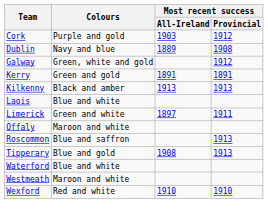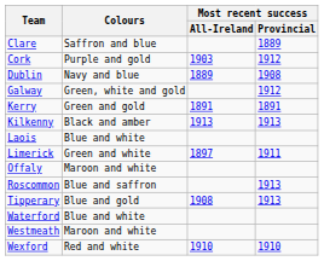 <table class="wikitable">
 <tr>
 <th rowspan="2">Team</th>
 <th rowspan="2">Colours</th>
 <th colspan="2">Most recent success</th>
 </tr>
 <tr>
 <th>All-Ireland</th>
 <th>Provincial</th>
+</tr>
+<tr>
+<td><a href='#'>Clare</a></td>
+<td>Saffron and blue</td>
+<td></td>
+<td><a href='#'>1889</a></td>
 </tr>
 <tr>
 <td><a href='#'>Cork</a></td>
 <td>Purple and gold</td>
 <td><a href='#'>1903</a></td>
 <td><a href='#'>1912</a></td>
 </tr>
 <tr>
 <td><a href='#'>Dublin</a></td>
 <td>Navy and blue</td>
 <td><a href='#'>1889</a></td>
 <td><a href='#'>1908</a></td>
 </tr>
 <tr>
 <td><a href='#'>Galway</a></td>
 <td>Green, white and gold</td>
 <td></td>
 <td><a href='#'>1912</a></td>
 </tr>
 <tr>
 <td><a href='#'>Kerry</a></td>
 <td>Green and gold</td>
 <td><a href='#'>1891</a></td>
 <td><a href='#'>1891</a></td>
 </tr>
 <tr>
 <td><a href='#'>Kilkenny</a></td>
 <td>Black and amber</td>
 <td><a href='#'>1913</a></td>
 <td><a href='#'>1913</a></td>
 </tr>
 <tr>
 <td><a href='#'>Laois</a></td>
 <td>Blue and white</td>
 <td></td>
 <td></td>
 </tr>
 <tr>
 <td><a href='#'>Limerick</a></td>
 <td>Green and white</td>
 <td><a href='#'>1897</a></td>
 <td><a href='#'>1911</a></td>
 </tr>
 <tr>
 <td><a href='#'>Offaly</a></td>
 <td>Maroon and white</td>
 <td></td>
 <td></td>
 </tr>
 <tr>
 <td><a href='#'>Roscommon</a></td>
 <td>Blue and saffron</td>
 <td></td>
 <td><a href='#'>1913</a></td>
 </tr>
 <tr>
 <td><a href='#'>Tipperary</a></td>
 <td>Blue and gold</td>
 <td><a href='#'>1908</a></td>
 <td><a href='#'>1913</a></td>
 </tr>
 <tr>
 <td><a href='#'>Waterford</a></td>
 <td>Blue and white</td>
 <td></td>
 <td></td>
 </tr>
 <tr>
 <td><a href='#'>Westmeath</a></td>
 <td>Maroon and white</td>
 <td></td>
 <td></td>
 </tr>
 <tr>
 <td><a href='#'>Wexford</a></td>
 <td>Red and white</td>
 <td><a href='#'>1910</a></td>
 <td><a href='#'>1910</a></td>
 </tr>
 </table>
